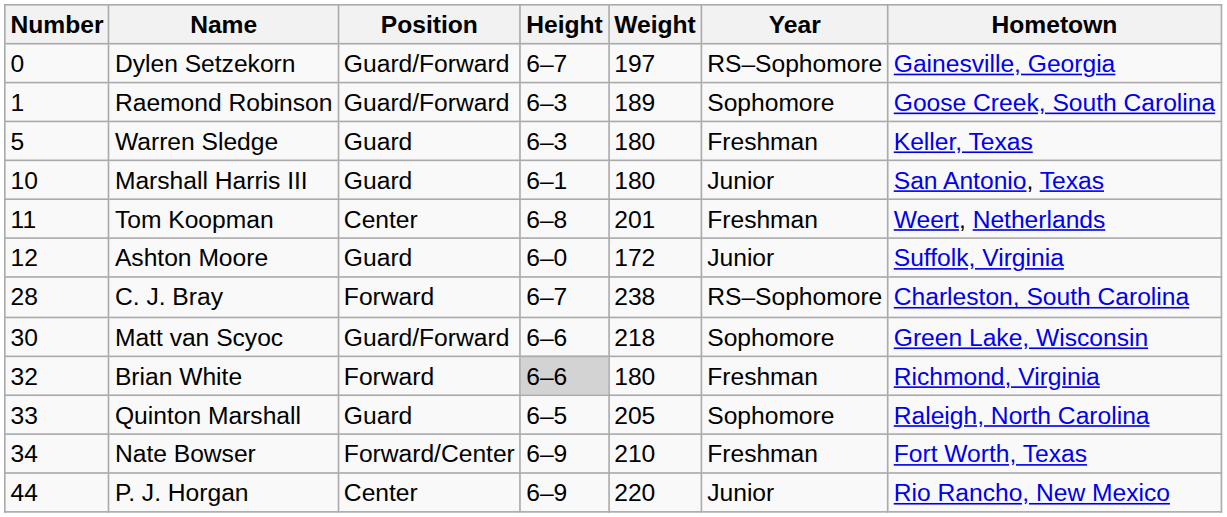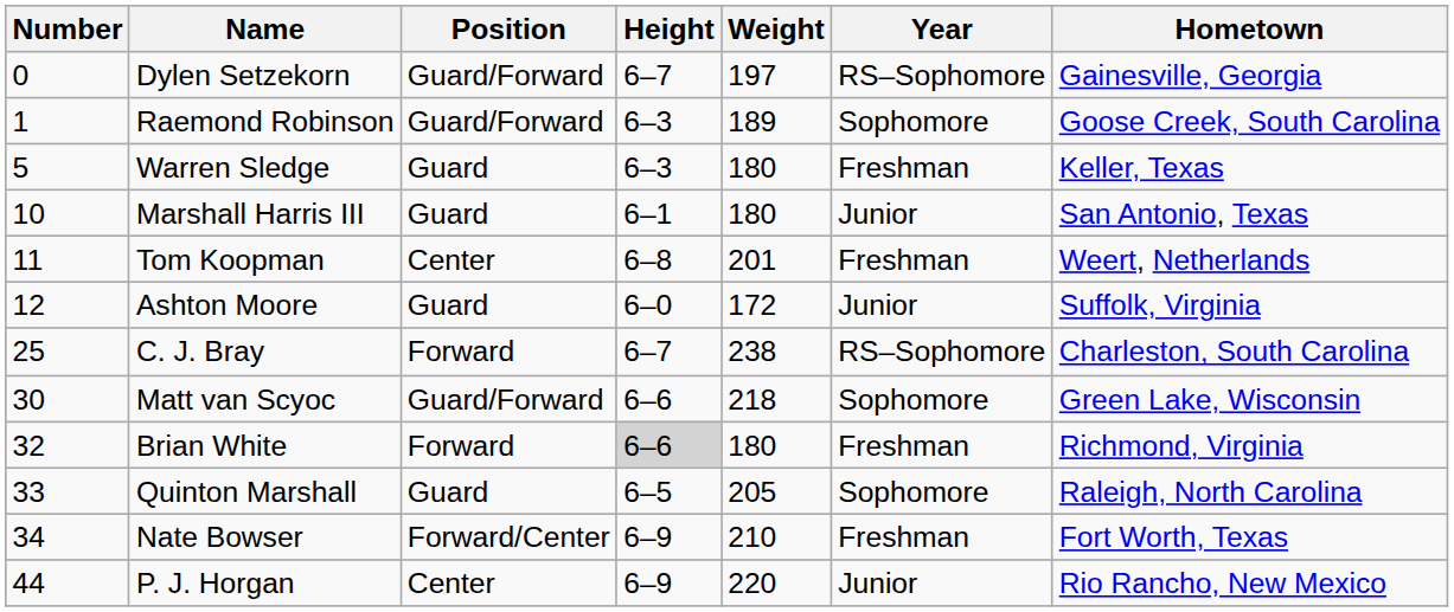 <table class="wikitable sortable" style="font-size: 95%;">
 <tr>
 <th>Number</th>
 <th>Name</th>
 <th>Position</th>
 <th>Height</th>
 <th>Weight</th>
 <th>Year</th>
 <th>Hometown</th>
 </tr>
 <tr>
 <td>0</td>
 <td>Dylen Setzekorn</td>
 <td>Guard/Forward</td>
 <td>6–7</td>
 <td>197</td>
 <td>RS–Sophomore</td>
 <td><a href='#'>Gainesville, Georgia</a></td>
 </tr>
 <tr>
 <td>1</td>
 <td>Raemond Robinson</td>
 <td>Guard/Forward</td>
 <td>6–3</td>
 <td>189</td>
 <td>Sophomore</td>
 <td><a href='#'>Goose Creek, South Carolina</a></td>
 </tr>
 <tr>
 <td>5</td>
 <td>Warren Sledge</td>
 <td>Guard</td>
 <td>6–3</td>
 <td>180</td>
 <td>Freshman</td>
 <td><a href='#'>Keller, Texas</a></td>
 </tr>
 <tr>
 <td>10</td>
 <td>Marshall Harris III</td>
 <td>Guard</td>
 <td>6–1</td>
 <td>180</td>
 <td>Junior</td>
 <td><a href='#'>San Antonio</a>, <a href='#'>Texas</a></td>
 </tr>
 <tr>
 <td>11</td>
 <td>Tom Koopman</td>
 <td>Center</td>
 <td>6–8</td>
 <td>201</td>
 <td>Freshman</td>
 <td><a href='#'>Weert</a>, <a href='#'>Netherlands</a></td>
 </tr>
 <tr>
 <td>12</td>
 <td>Ashton Moore</td>
 <td>Guard</td>
 <td>6–0</td>
 <td>172</td>
 <td>Junior</td>
 <td><a href='#'>Suffolk, Virginia</a></td>
 </tr>
 <tr>
-<td>28</td>
+<td>25</td>
 <td>C. J. Bray</td>
 <td>Forward</td>
 <td>6–7</td>
 <td>238</td>
 <td>RS–Sophomore</td>
 <td><a href='#'>Charleston, South Carolina</a></td>
 </tr>
 <tr>
 <td>30</td>
 <td>Matt van Scyoc</td>
 <td>Guard/Forward</td>
 <td>6–6</td>
 <td>218</td>
 <td>Sophomore</td>
 <td><a href='#'>Green Lake, Wisconsin</a></td>
 </tr>
 <tr>
 <td>32</td>
 <td>Brian White</td>
 <td>Forward</td>
 <td style="background: lightgrey;">6–6</td>
 <td>180</td>
 <td>Freshman</td>
 <td><a href='#'>Richmond, Virginia</a></td>
 </tr>
 <tr>
 <td>33</td>
 <td>Quinton Marshall</td>
 <td>Guard</td>
 <td>6–5</td>
 <td>205</td>
 <td>Sophomore</td>
 <td><a href='#'>Raleigh, North Carolina</a></td>
 </tr>
 <tr>
 <td>34</td>
 <td>Nate Bowser</td>
 <td>Forward/Center</td>
 <td>6–9</td>
 <td>210</td>
 <td>Freshman</td>
 <td><a href='#'>Fort Worth, Texas</a></td>
 </tr>
 <tr>
 <td>44</td>
 <td>P. J. Horgan</td>
 <td>Center</td>
 <td>6–9</td>
 <td>220</td>
 <td>Junior</td>
 <td><a href='#'>Rio Rancho, New Mexico</a></td>
 </tr>
 </table>
